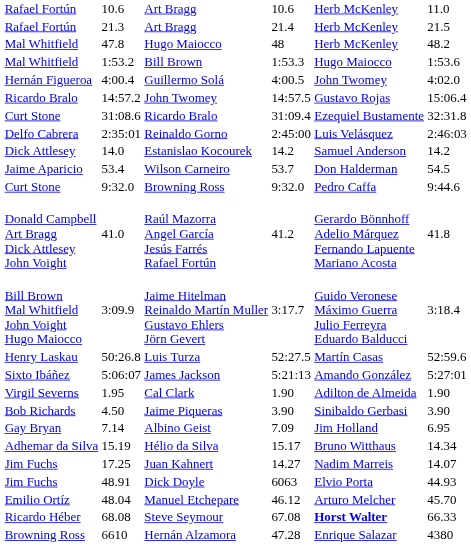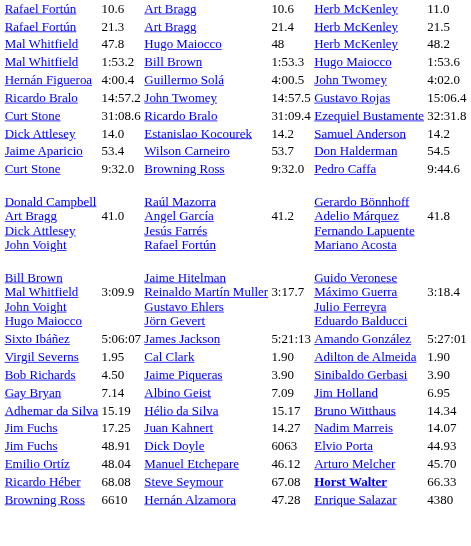 <table>
 <tr>
 <td></td>
 <td><a href='#'>Rafael Fortún</a><br> </td>
 <td>10.6</td>
 <td><a href='#'>Art Bragg</a><br> </td>
 <td>10.6</td>
 <td><a href='#'>Herb McKenley</a><br> </td>
 <td>11.0</td>
 </tr>
 <tr>
 <td></td>
 <td><a href='#'>Rafael Fortún</a><br> </td>
 <td>21.3</td>
 <td><a href='#'>Art Bragg</a><br> </td>
 <td>21.4</td>
 <td><a href='#'>Herb McKenley</a><br> </td>
 <td>21.5</td>
 </tr>
 <tr>
 <td></td>
 <td><a href='#'>Mal Whitfield</a><br> </td>
 <td>47.8</td>
 <td><a href='#'>Hugo Maiocco</a><br> </td>
 <td>48</td>
 <td><a href='#'>Herb McKenley</a><br> </td>
 <td>48.2</td>
 </tr>
 <tr>
 <td></td>
 <td><a href='#'>Mal Whitfield</a><br> </td>
 <td>1:53.2</td>
 <td><a href='#'>Bill Brown</a><br> </td>
 <td>1:53.3</td>
 <td><a href='#'>Hugo Maiocco</a><br> </td>
 <td>1:53.6</td>
 </tr>
 <tr>
 <td></td>
 <td><a href='#'>Hernán Figueroa</a><br> </td>
 <td>4:00.4</td>
 <td><a href='#'>Guillermo Solá</a><br> </td>
 <td>4:00.5</td>
 <td><a href='#'>John Twomey</a><br> </td>
 <td>4:02.0</td>
 </tr>
 <tr>
 <td></td>
 <td><a href='#'>Ricardo Bralo</a><br> </td>
 <td>14:57.2</td>
 <td><a href='#'>John Twomey</a><br> </td>
 <td>14:57.5</td>
 <td><a href='#'>Gustavo Rojas</a><br> </td>
 <td>15:06.4</td>
 </tr>
 <tr>
 <td></td>
 <td><a href='#'>Curt Stone</a><br> </td>
 <td>31:08.6</td>
 <td><a href='#'>Ricardo Bralo</a><br> </td>
 <td>31:09.4</td>
 <td><a href='#'>Ezequiel Bustamente</a><br> </td>
 <td>32:31.8</td>
 </tr>
 <tr>
 <td></td>
-<td><a href='#'>Delfo Cabrera</a><br> </td>
-<td>2:35:01</td>
-<td><a href='#'>Reinaldo Gorno</a><br> </td>
-<td>2:45:00</td>
-<td><a href='#'>Luis Velásquez</a><br> </td>
-<td>2:46:03</td>
-</tr>
-<tr>
-<td></td>
 <td><a href='#'>Dick Attlesey</a><br> </td>
 <td>14.0</td>
 <td><a href='#'>Estanislao Kocourek</a><br> </td>
 <td>14.2</td>
 <td><a href='#'>Samuel Anderson</a><br> </td>
 <td>14.2</td>
 </tr>
 <tr>
 <td></td>
 <td><a href='#'>Jaime Aparicio</a><br> </td>
 <td>53.4</td>
 <td><a href='#'>Wilson Carneiro</a><br> </td>
 <td>53.7</td>
 <td><a href='#'>Don Halderman</a><br> </td>
 <td>54.5</td>
 </tr>
 <tr>
 <td></td>
 <td><a href='#'>Curt Stone</a> <br> </td>
 <td>9:32.0</td>
 <td><a href='#'>Browning Ross</a> <br> </td>
 <td>9:32.0</td>
 <td><a href='#'>Pedro Caffa</a><br> </td>
 <td>9:44.6</td>
 </tr>
 <tr>
 <td></td>
 <td><br><a href='#'>Donald Campbell</a><br><a href='#'>Art Bragg</a><br><a href='#'>Dick Attlesey</a><br><a href='#'>John Voight</a></td>
 <td>41.0</td>
 <td><br><a href='#'>Raúl Mazorra</a><br><a href='#'>Angel García</a><br><a href='#'>Jesús Farrés</a><br><a href='#'>Rafael Fortún</a></td>
 <td>41.2</td>
 <td><br><a href='#'>Gerardo Bönnhoff</a><br><a href='#'>Adelio Márquez</a><br><a href='#'>Fernando Lapuente</a><br><a href='#'>Mariano Acosta</a></td>
 <td>41.8</td>
 </tr>
 <tr>
 <td></td>
 <td><br><a href='#'>Bill Brown</a><br><a href='#'>Mal Whitfield</a><br><a href='#'>John Voight</a><br><a href='#'>Hugo Maiocco</a></td>
 <td>3:09.9</td>
 <td><br><a href='#'>Jaime Hitelman</a><br><a href='#'>Reinaldo Martín Muller</a><br><a href='#'>Gustavo Ehlers</a><br><a href='#'>Jörn Gevert</a></td>
 <td>3:17.7</td>
 <td><br><a href='#'>Guido Veronese</a><br><a href='#'>Máximo Guerra</a><br><a href='#'>Julio Ferreyra</a><br><a href='#'>Eduardo Balducci</a></td>
 <td>3:18.4</td>
-</tr>
-<tr>
-<td></td>
-<td><a href='#'>Henry Laskau</a><br> </td>
-<td>50:26.8</td>
-<td><a href='#'>Luis Turza</a><br> </td>
-<td>52:27.5</td>
-<td><a href='#'>Martín Casas</a><br> </td>
-<td>52:59.6</td>
 </tr>
 <tr>
 <td></td>
 <td><a href='#'>Sixto Ibáñez</a><br> </td>
 <td>5:06:07</td>
 <td><a href='#'>James Jackson</a><br> </td>
 <td>5:21:13</td>
 <td><a href='#'>Amando González</a><br> </td>
 <td>5:27:01</td>
 </tr>
 <tr>
 <td></td>
 <td><a href='#'>Virgil Severns</a><br> </td>
 <td>1.95</td>
 <td><a href='#'>Cal Clark</a><br> </td>
 <td>1.90</td>
 <td><a href='#'>Adilton de Almeida</a><br> </td>
 <td>1.90</td>
 </tr>
 <tr>
 <td></td>
 <td><a href='#'>Bob Richards</a><br> </td>
 <td>4.50</td>
 <td><a href='#'>Jaime Piqueras</a><br> </td>
 <td>3.90</td>
 <td><a href='#'>Sinibaldo Gerbasi</a><br> </td>
 <td>3.90</td>
 </tr>
 <tr>
 <td></td>
 <td><a href='#'>Gay Bryan</a><br> </td>
 <td>7.14</td>
 <td><a href='#'>Albino Geist</a><br> </td>
 <td>7.09</td>
 <td><a href='#'>Jim Holland</a><br> </td>
 <td>6.95</td>
 </tr>
 <tr>
 <td></td>
 <td><a href='#'>Adhemar da Silva</a><br> </td>
 <td>15.19</td>
 <td><a href='#'>Hélio da Silva</a><br> </td>
 <td>15.17</td>
 <td><a href='#'>Bruno Witthaus</a><br> </td>
 <td>14.34</td>
 </tr>
 <tr>
 <td></td>
 <td><a href='#'>Jim Fuchs</a><br> </td>
 <td>17.25</td>
 <td><a href='#'>Juan Kahnert</a><br> </td>
 <td>14.27</td>
 <td><a href='#'>Nadim Marreis</a><br> </td>
 <td>14.07</td>
 </tr>
 <tr>
 <td></td>
 <td><a href='#'>Jim Fuchs</a><br> </td>
 <td>48.91</td>
 <td><a href='#'>Dick Doyle</a><br> </td>
 <td>6063</td>
 <td><a href='#'>Elvio Porta</a><br> </td>
 <td>44.93</td>
 </tr>
 <tr>
 <td></td>
 <td><a href='#'>Emilio Ortíz</a><br> </td>
 <td>48.04</td>
 <td><a href='#'>Manuel Etchepare</a><br> </td>
 <td>46.12</td>
 <td><a href='#'>Arturo Melcher</a><br> </td>
 <td>45.70</td>
 </tr>
 <tr>
 <td></td>
 <td><a href='#'>Ricardo Héber</a><br> </td>
 <td>68.08</td>
 <td><a href='#'>Steve Seymour</a><br> </td>
 <td>67.08</td>
 <td><strong><a href='#'>Horst Walter</a><br> </strong></td>
 <td>66.33</td>
 </tr>
 <tr>
 <td></td>
 <td><a href='#'>Browning Ross</a><br> </td>
 <td>6610</td>
 <td><a href='#'>Hernán Alzamora</a><br> </td>
 <td>47.28</td>
 <td><a href='#'>Enrique Salazar</a><br> </td>
 <td>4380</td>
 </tr>
 </table>
